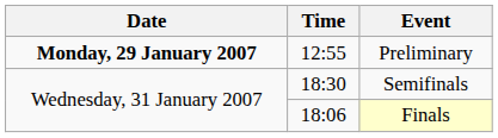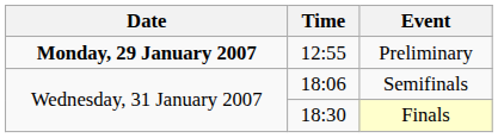 <table class = "wikitable" style="text-align:center;">
 <tr>
 <th width=220>Date</th>
 <th width=50>Time</th>
 <th width=100>Event</th>
 </tr>
 <tr>
 <td><strong>Monday, 29 January 2007</strong></td>
 <td>12:55</td>
 <td>Preliminary</td>
 </tr>
 <tr>
 <td rowspan=2>Wednesday, 31 January 2007</td>
-<td>18:30</td>
+<td>18:06</td>
 <td>Semifinals</td>
 </tr>
 <tr>
-<td>18:06</td>
+<td>18:30</td>
 <td bgcolor=ffffcc>Finals</td>
 </tr>
 </table>
